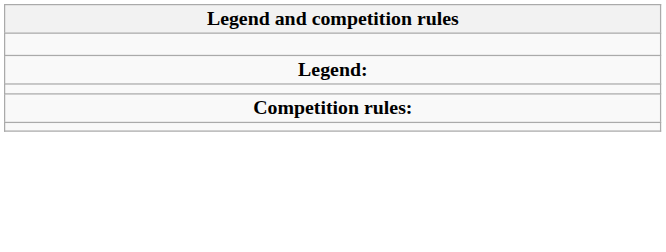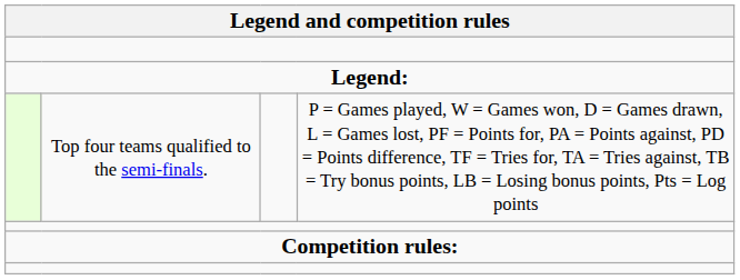 <table class="wikitable collapsible collapsed" style="text-align:center; line-height:100%; font-size:100%; width:60%;">
 <tr>
 <th colspan="4" style="border:0px">Legend and competition rules</th>
 </tr>
 <tr>
 <td colspan="4" style="height:10px"></td>
 </tr>
 <tr>
 <td colspan="4" style="border:0px"><strong>Legend:</strong></td>
 </tr>
 <tr>
+<td style="height:10px; width:5%; background:#E8FFD8;"></td>
+<td style="width:30%;"><small>Top four teams qualified to the <a href='#'>semi-finals</a>.</small></td>
+<td style="width:5%;"></td>
+<td style="width:60%;"><small>P = Games played, W = Games won, D = Games drawn, L = Games lost, PF = Points for, PA = Points against, PD = Points difference, TF = Tries for, TA = Tries against, TB = Try bonus points, LB = Losing bonus points, Pts = Log points</small></td>
+</tr>
+<tr>
 <td colspan="4"></td>
 </tr>
 <tr>
 <td colspan="4" style="border:0px"><strong>Competition rules:</strong></td>
 </tr>
 <tr>
 <td colspan="4"></td>
 </tr>
 </table>
